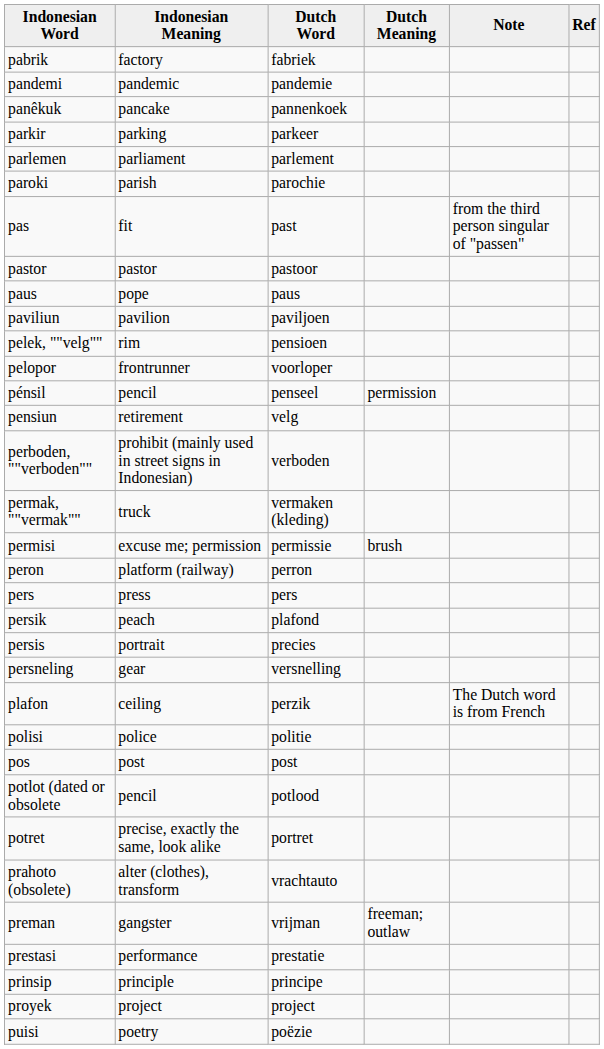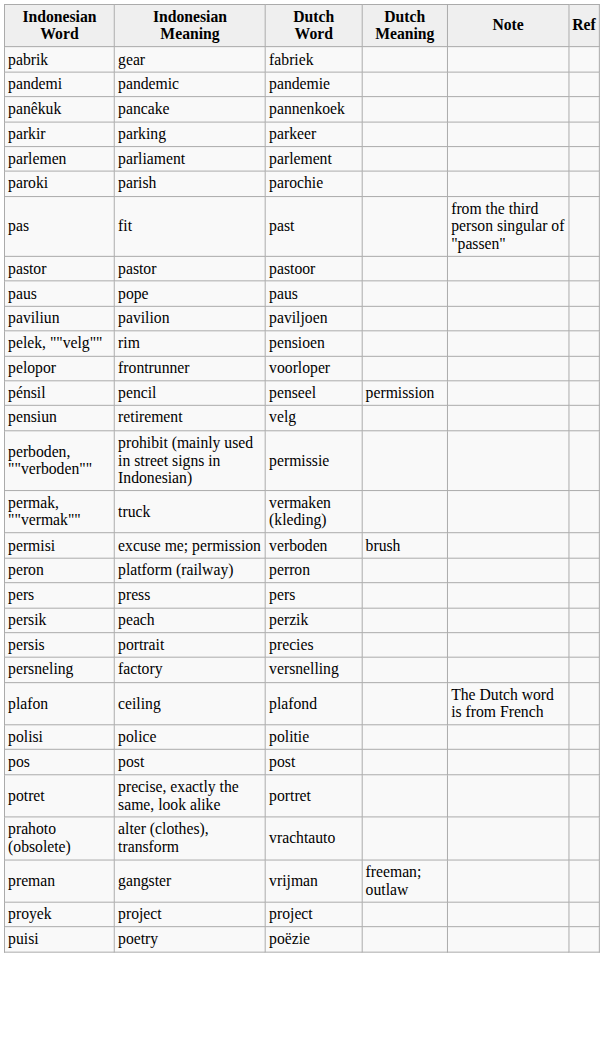 <table class="wikitable">
 <tr>
 <th style="background:#efefef;">Indonesian <br>Word</th>
 <th style="background:#efefef;">Indonesian <br>Meaning</th>
 <th style="background:#efefef;">Dutch <br>Word</th>
 <th style="background:#efefef;">Dutch <br>Meaning</th>
 <th style="background:#efefef;">Note</th>
 <th style="background:#efefef;">Ref</th>
 </tr>
 <tr>
 <td>pabrik</td>
-<td>factory</td>
+<td>gear</td>
 <td>fabriek</td>
 <td></td>
 <td></td>
 <td></td>
 </tr>
 <tr>
 <td>pandemi</td>
 <td>pandemic</td>
 <td>pandemie</td>
 <td></td>
 <td></td>
 <td></td>
 </tr>
 <tr>
 <td>panêkuk</td>
 <td>pancake</td>
 <td>pannenkoek</td>
 <td></td>
 <td></td>
 <td></td>
 </tr>
 <tr>
 <td>parkir</td>
 <td>parking</td>
 <td>parkeer</td>
 <td></td>
 <td></td>
 <td></td>
 </tr>
 <tr>
 <td>parlemen</td>
 <td>parliament</td>
 <td>parlement</td>
 <td></td>
 <td></td>
 <td></td>
 </tr>
 <tr>
 <td>paroki</td>
 <td>parish</td>
 <td>parochie</td>
 <td></td>
 <td></td>
 <td></td>
 </tr>
 <tr>
 <td>pas</td>
 <td>fit</td>
 <td>past</td>
 <td></td>
 <td>from the third person singular of "passen"</td>
 <td></td>
 </tr>
 <tr>
 <td>pastor</td>
 <td>pastor</td>
 <td>pastoor</td>
 <td></td>
 <td></td>
 <td></td>
 </tr>
 <tr>
 <td>paus</td>
 <td>pope</td>
 <td>paus</td>
 <td></td>
 <td></td>
 <td></td>
 </tr>
 <tr>
 <td>paviliun</td>
 <td>pavilion</td>
 <td>paviljoen</td>
 <td></td>
 <td></td>
 <td></td>
 </tr>
 <tr>
 <td>pelek, ""velg""</td>
 <td>rim</td>
 <td>pensioen</td>
 <td></td>
 <td></td>
 <td></td>
 </tr>
 <tr>
 <td>pelopor</td>
 <td>frontrunner</td>
 <td>voorloper</td>
 <td></td>
 <td></td>
 <td></td>
 </tr>
 <tr>
 <td>pénsil</td>
 <td>pencil</td>
 <td>penseel</td>
 <td>permission</td>
 <td></td>
 <td></td>
 </tr>
 <tr>
 <td>pensiun</td>
 <td>retirement</td>
 <td>velg</td>
 <td></td>
 <td></td>
 <td></td>
 </tr>
 <tr>
 <td>perboden, ""verboden""</td>
 <td>prohibit (mainly used in street signs in Indonesian)</td>
-<td>verboden</td>
+<td>permissie</td>
 <td></td>
 <td></td>
 <td></td>
 </tr>
 <tr>
 <td>permak, ""vermak""</td>
 <td>truck</td>
 <td>vermaken (kleding)</td>
 <td></td>
 <td></td>
 <td></td>
 </tr>
 <tr>
 <td>permisi</td>
 <td>excuse me; permission</td>
-<td>permissie</td>
+<td>verboden</td>
 <td>brush</td>
 <td></td>
 <td></td>
 </tr>
 <tr>
 <td>peron</td>
 <td>platform (railway)</td>
 <td>perron</td>
 <td></td>
 <td></td>
 <td></td>
 </tr>
 <tr>
 <td>pers</td>
 <td>press</td>
 <td>pers</td>
 <td></td>
 <td></td>
 <td></td>
 </tr>
 <tr>
 <td>persik</td>
 <td>peach</td>
-<td>plafond</td>
+<td>perzik</td>
 <td></td>
 <td></td>
 <td></td>
 </tr>
 <tr>
 <td>persis</td>
 <td>portrait</td>
 <td>precies</td>
 <td></td>
 <td></td>
 <td></td>
 </tr>
 <tr>
 <td>persneling</td>
-<td>gear</td>
+<td>factory</td>
 <td>versnelling</td>
 <td></td>
 <td></td>
 </tr>
 <tr>
 <td>plafon</td>
 <td>ceiling</td>
-<td>perzik</td>
+<td>plafond</td>
 <td></td>
 <td>The Dutch word is from French</td>
 <td></td>
 </tr>
 <tr>
 <td>polisi</td>
 <td>police</td>
 <td>politie</td>
 <td></td>
 <td></td>
 <td></td>
 </tr>
 <tr>
 <td>pos</td>
 <td>post</td>
 <td>post</td>
-<td></td>
-<td></td>
-<td></td>
-</tr>
-<tr>
-<td>potlot (dated or obsolete</td>
-<td>pencil</td>
-<td>potlood</td>
 <td></td>
 <td></td>
 <td></td>
 </tr>
 <tr>
 <td>potret</td>
 <td>precise, exactly the same, look alike</td>
 <td>portret</td>
 <td></td>
 <td></td>
 <td></td>
 </tr>
 <tr>
 <td>prahoto (obsolete)</td>
 <td>alter (clothes), transform</td>
 <td>vrachtauto</td>
 <td></td>
 <td></td>
 <td></td>
 </tr>
 <tr>
 <td>preman</td>
 <td>gangster</td>
 <td>vrijman</td>
 <td>freeman; outlaw</td>
 <td></td>
 <td></td>
 </tr>
 <tr>
-<td>prestasi</td>
-<td>performance</td>
-<td>prestatie</td>
-<td></td>
-<td></td>
-<td></td>
-</tr>
-<tr>
-<td>prinsip</td>
-<td>principle</td>
-<td>principe</td>
-<td></td>
-<td></td>
-<td></td>
-</tr>
-<tr>
 <td>proyek</td>
 <td>project</td>
 <td>project</td>
 <td></td>
 <td></td>
 <td></td>
 </tr>
 <tr>
 <td>puisi</td>
 <td>poetry</td>
 <td>poëzie</td>
 <td></td>
 <td></td>
 </tr>
 </table>
